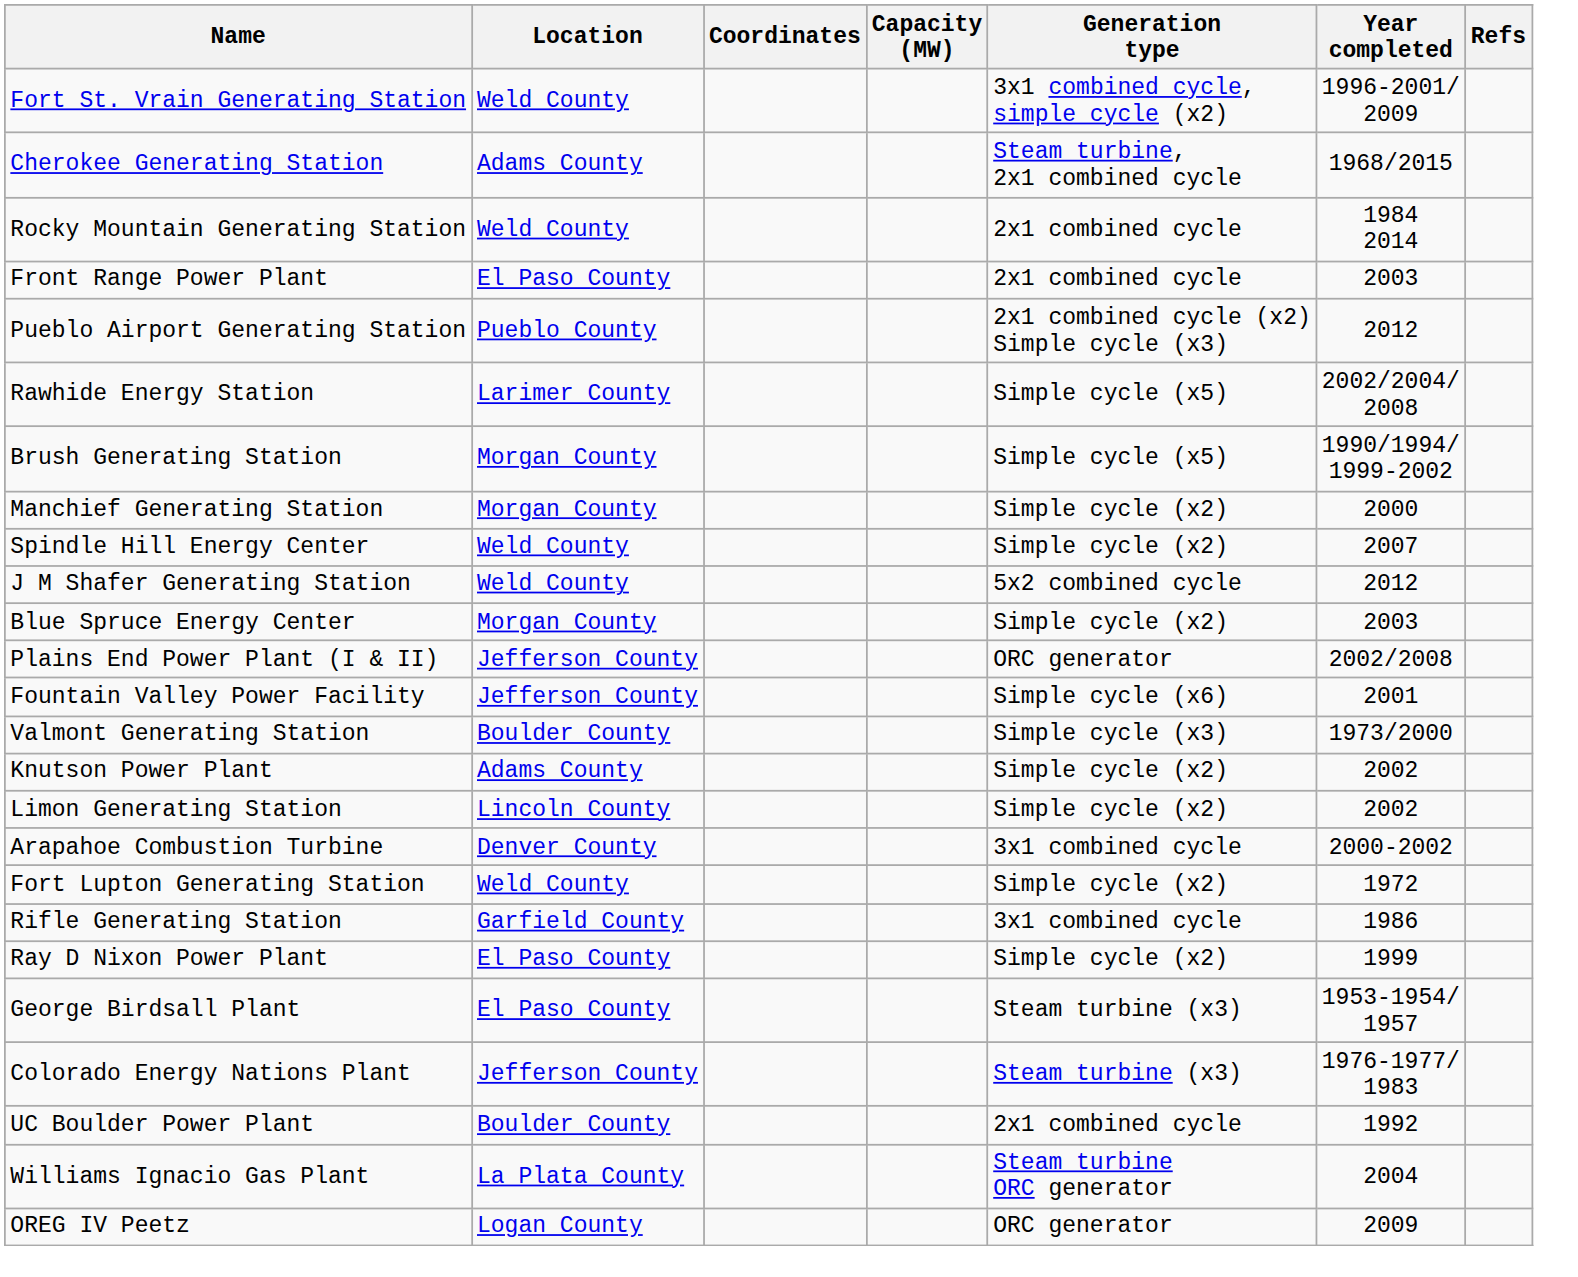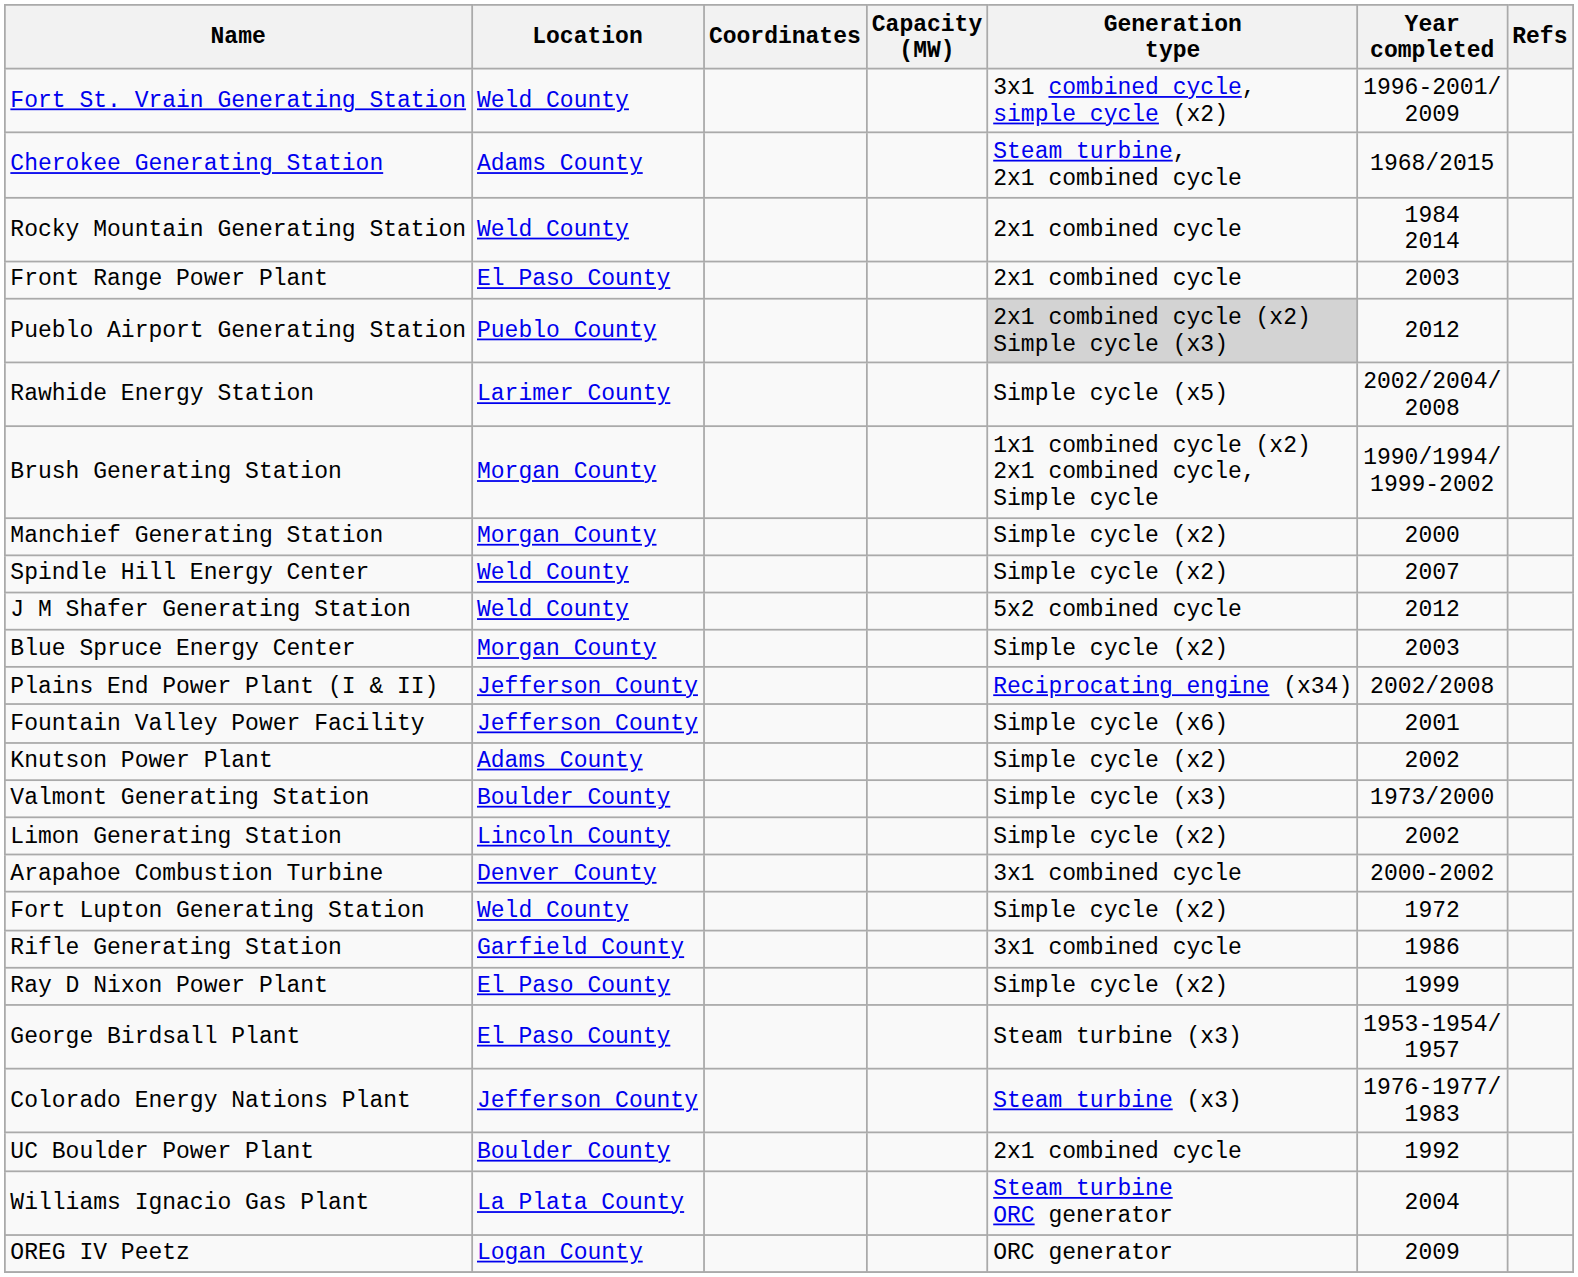 <table class="wikitable sortable">
 <tr>
 <th>Name</th>
 <th>Location</th>
 <th>Coordinates</th>
 <th>Capacity<br>(MW)</th>
 <th>Generation<br>type</th>
 <th>Year<br>completed</th>
 <th>Refs</th>
 </tr>
 <tr>
 <td><a href='#'>Fort St. Vrain Generating Station </a></td>
 <td><a href='#'>Weld County</a></td>
 <td></td>
 <td align="center"></td>
 <td>3x1 <a href='#'>combined cycle</a>,<br><a href='#'>simple cycle</a> (x2)</td>
 <td align="center">1996-2001/<br>2009</td>
 <td></td>
 </tr>
 <tr>
 <td><a href='#'>Cherokee Generating Station</a></td>
 <td><a href='#'>Adams County</a></td>
 <td></td>
 <td align="center"></td>
 <td><a href='#'>Steam turbine</a>,<br>2x1 combined cycle</td>
 <td align="center">1968/2015</td>
 <td></td>
 </tr>
 <tr>
 <td>Rocky Mountain Generating Station</td>
 <td><a href='#'>Weld County</a></td>
 <td></td>
 <td align="center"></td>
 <td>2x1 combined cycle</td>
 <td align="center">1984<br>2014</td>
 <td></td>
 </tr>
 <tr>
 <td>Front Range Power Plant</td>
 <td><a href='#'>El Paso County</a></td>
 <td></td>
 <td align="center"></td>
 <td>2x1 combined cycle</td>
 <td align="center">2003</td>
 <td></td>
 </tr>
 <tr>
 <td>Pueblo Airport Generating Station</td>
 <td><a href='#'>Pueblo County</a></td>
 <td></td>
 <td align="center"></td>
-<td>2x1 combined cycle (x2)<br>Simple cycle (x3)</td>
+<td style="background: lightgrey;">2x1 combined cycle (x2)<br>Simple cycle (x3)</td>
 <td align="center">2012</td>
 <td></td>
 </tr>
 <tr>
 <td>Rawhide Energy Station</td>
 <td><a href='#'>Larimer County</a></td>
 <td></td>
 <td align="center"></td>
 <td>Simple cycle (x5)</td>
 <td align="center">2002/2004/<br>2008</td>
 <td></td>
 </tr>
 <tr>
 <td>Brush Generating Station</td>
 <td><a href='#'>Morgan County</a></td>
 <td></td>
 <td align="center"></td>
-<td>Simple cycle (x5)</td>
+<td>1x1 combined cycle (x2)<br>2x1 combined cycle,<br>Simple cycle</td>
 <td align="center">1990/1994/<br>1999-2002</td>
 <td></td>
 </tr>
 <tr>
 <td>Manchief Generating Station</td>
 <td><a href='#'>Morgan County</a></td>
 <td></td>
 <td align="center"></td>
 <td>Simple cycle (x2)</td>
 <td align="center">2000</td>
 <td></td>
 </tr>
 <tr>
 <td>Spindle Hill Energy Center</td>
 <td><a href='#'>Weld County</a></td>
 <td></td>
 <td align="center"></td>
 <td>Simple cycle (x2)</td>
 <td align="center">2007</td>
 <td></td>
 </tr>
 <tr>
 <td>J M Shafer Generating Station</td>
 <td><a href='#'>Weld County</a></td>
 <td></td>
 <td align="center"></td>
 <td>5x2 combined cycle</td>
 <td align="center">2012</td>
 <td></td>
 </tr>
 <tr>
 <td>Blue Spruce Energy Center</td>
 <td><a href='#'>Morgan County</a></td>
 <td></td>
 <td align="center"></td>
 <td>Simple cycle (x2)</td>
 <td align="center">2003</td>
 <td></td>
 </tr>
 <tr>
 <td>Plains End Power Plant (I & II)</td>
 <td><a href='#'>Jefferson County</a></td>
 <td></td>
 <td align="center"></td>
-<td>ORC generator</td>
+<td><a href='#'>Reciprocating engine</a> (x34)</td>
 <td align="center">2002/2008</td>
 <td></td>
 </tr>
 <tr>
 <td>Fountain Valley Power Facility</td>
 <td><a href='#'>Jefferson County</a></td>
 <td></td>
 <td align="center"></td>
 <td>Simple cycle (x6)</td>
 <td align="center">2001</td>
 <td></td>
 </tr>
 <tr>
+<td>Knutson Power Plant</td>
+<td><a href='#'>Adams County</a></td>
+<td></td>
+<td align="center"></td>
+<td>Simple cycle (x2)</td>
+<td align="center">2002</td>
+<td></td>
+</tr>
+<tr>
 <td>Valmont Generating Station</td>
 <td><a href='#'>Boulder County</a></td>
 <td></td>
 <td align="center"></td>
 <td>Simple cycle (x3)</td>
 <td align="center">1973/2000</td>
-<td></td>
-</tr>
-<tr>
-<td>Knutson Power Plant</td>
-<td><a href='#'>Adams County</a></td>
-<td></td>
-<td align="center"></td>
-<td>Simple cycle (x2)</td>
-<td align="center">2002</td>
 <td></td>
 </tr>
 <tr>
 <td>Limon Generating Station</td>
 <td><a href='#'>Lincoln County</a></td>
 <td></td>
 <td align="center"></td>
 <td>Simple cycle (x2)</td>
 <td align="center">2002</td>
 <td></td>
 </tr>
 <tr>
 <td>Arapahoe Combustion Turbine</td>
 <td><a href='#'>Denver County</a></td>
 <td></td>
 <td align="center"></td>
 <td>3x1 combined cycle</td>
 <td align="center">2000-2002</td>
 <td></td>
 </tr>
 <tr>
 <td>Fort Lupton Generating Station</td>
 <td><a href='#'>Weld County</a></td>
 <td></td>
 <td align="center"></td>
 <td>Simple cycle (x2)</td>
 <td align="center">1972</td>
 <td></td>
 </tr>
 <tr>
 <td>Rifle Generating Station</td>
 <td><a href='#'>Garfield County</a></td>
 <td></td>
 <td align="center"></td>
 <td>3x1 combined cycle</td>
 <td align="center">1986</td>
 <td></td>
 </tr>
 <tr>
 <td>Ray D Nixon Power Plant</td>
 <td><a href='#'>El Paso County</a></td>
 <td></td>
 <td align="center"></td>
 <td>Simple cycle (x2)</td>
 <td align="center">1999</td>
 <td></td>
 </tr>
 <tr>
 <td>George Birdsall Plant</td>
 <td><a href='#'>El Paso County</a></td>
 <td></td>
 <td align="center"></td>
 <td>Steam turbine (x3)</td>
 <td align="center">1953-1954/<br>1957</td>
 <td></td>
 </tr>
 <tr>
 <td>Colorado Energy Nations Plant</td>
 <td><a href='#'>Jefferson County</a></td>
 <td></td>
 <td align="center"></td>
 <td><a href='#'>Steam turbine</a> (x3)</td>
 <td align="center">1976-1977/<br>1983</td>
 <td></td>
 </tr>
 <tr>
 <td>UC Boulder Power Plant</td>
 <td><a href='#'>Boulder County</a></td>
 <td></td>
 <td align="center"></td>
 <td>2x1 combined cycle</td>
 <td align="center">1992</td>
 <td></td>
 </tr>
 <tr>
 <td>Williams Ignacio Gas Plant</td>
 <td><a href='#'>La Plata County</a></td>
 <td></td>
 <td align="center"></td>
 <td><a href='#'>Steam turbine</a><br><a href='#'>ORC</a> generator</td>
 <td align="center">2004</td>
 <td></td>
 </tr>
 <tr>
 <td>OREG IV Peetz</td>
 <td><a href='#'>Logan County</a></td>
 <td></td>
 <td align="center"></td>
 <td>ORC generator</td>
 <td align="center">2009</td>
 <td></td>
 </tr>
 <tr>
 </tr>
 </table>
